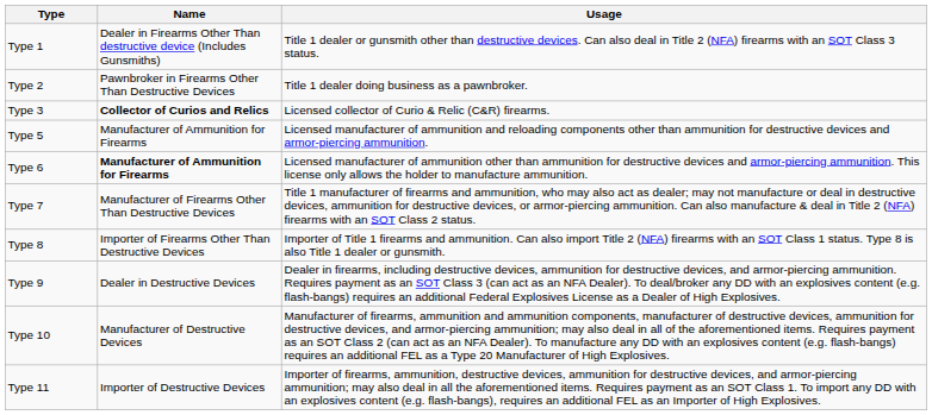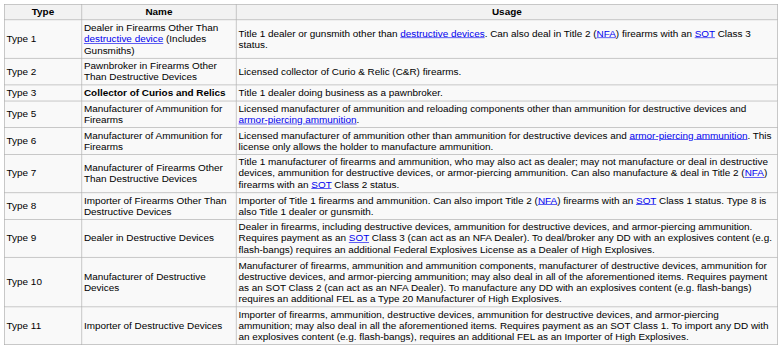 <table class="wikitable">
 <tr>
 <th style="width:10%">Type</th>
 <th style="width:20%">Name</th>
 <th style="width:70%">Usage</th>
 </tr>
 <tr>
 <td>Type 1</td>
 <td>Dealer in Firearms Other Than <a href='#'>destructive device</a> (Includes Gunsmiths)</td>
 <td>Title 1 dealer or gunsmith other than <a href='#'>destructive devices</a>. Can also deal in Title 2 (<a href='#'>NFA</a>) firearms with an <a href='#'>SOT</a> Class 3 status.</td>
 </tr>
 <tr>
 <td>Type 2</td>
 <td>Pawnbroker in Firearms Other Than Destructive Devices</td>
-<td>Title 1 dealer doing business as a pawnbroker.</td>
+<td>Licensed collector of Curio & Relic (C&R) firearms.</td>
 </tr>
 <tr>
 <td>Type 3</td>
 <td><strong>Collector of Curios and Relics</strong></td>
-<td>Licensed collector of Curio & Relic (C&R) firearms.</td>
+<td>Title 1 dealer doing business as a pawnbroker.</td>
 </tr>
 <tr>
 <td>Type 5</td>
 <td>Manufacturer of Ammunition for Firearms</td>
 <td>Licensed manufacturer of ammunition and reloading components other than ammunition for destructive devices and <a href='#'>armor-piercing ammunition</a>.</td>
 </tr>
 <tr>
 <td>Type 6</td>
-<td><strong>Manufacturer of Ammunition for Firearms</strong></td>
+<td>Manufacturer of Ammunition for Firearms</td>
 <td>Licensed manufacturer of ammunition other than ammunition for destructive devices and <a href='#'>armor-piercing ammunition</a>.  This license only allows the holder to manufacture ammunition.</td>
 </tr>
 <tr>
 <td>Type 7</td>
 <td>Manufacturer of Firearms Other Than Destructive Devices</td>
 <td>Title 1 manufacturer of firearms and ammunition, who may also act as dealer; may not manufacture or deal in destructive devices, ammunition for destructive devices, or armor-piercing ammunition. Can also manufacture & deal in Title 2 (<a href='#'>NFA</a>) firearms with an <a href='#'>SOT</a> Class 2 status.</td>
 </tr>
 <tr>
 <td>Type 8</td>
 <td>Importer of Firearms Other Than Destructive Devices</td>
 <td>Importer of Title 1 firearms and ammunition. Can also import Title 2 (<a href='#'>NFA</a>) firearms with an <a href='#'>SOT</a> Class 1 status. Type 8 is also Title 1 dealer or gunsmith.</td>
 </tr>
 <tr>
 <td>Type 9</td>
 <td>Dealer in Destructive Devices</td>
 <td>Dealer in firearms, including destructive devices, ammunition for destructive devices, and armor-piercing ammunition. Requires payment as an <a href='#'>SOT</a> Class 3 (can act as an NFA Dealer). To deal/broker any DD with an explosives content (e.g. flash-bangs) requires an additional Federal Explosives License as a Dealer of High Explosives.</td>
 </tr>
 <tr>
 <td>Type 10</td>
 <td>Manufacturer of Destructive Devices</td>
 <td>Manufacturer of firearms, ammunition and ammunition components, manufacturer of destructive devices, ammunition for destructive devices, and armor-piercing ammunition; may also deal in all of the aforementioned items. Requires payment as an SOT Class 2 (can act as an NFA Dealer). To manufacture any DD with an explosives content (e.g. flash-bangs) requires an additional FEL as a Type 20 Manufacturer of High Explosives.</td>
 </tr>
 <tr>
 <td>Type 11</td>
 <td>Importer of Destructive Devices</td>
 <td>Importer of firearms, ammunition, destructive devices, ammunition for destructive devices, and armor-piercing ammunition; may also deal in all the aforementioned items. Requires payment as an SOT Class 1. To import any DD with an explosives content (e.g. flash-bangs), requires an additional FEL as an Importer of High Explosives.</td>
 </tr>
 </table>
